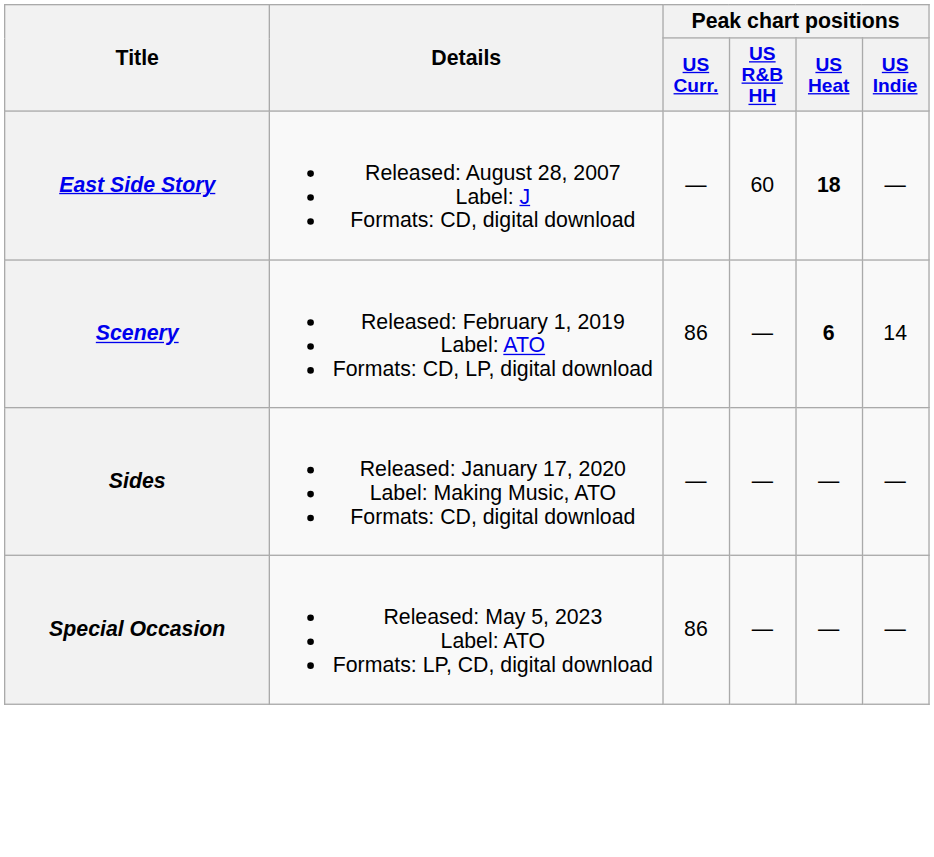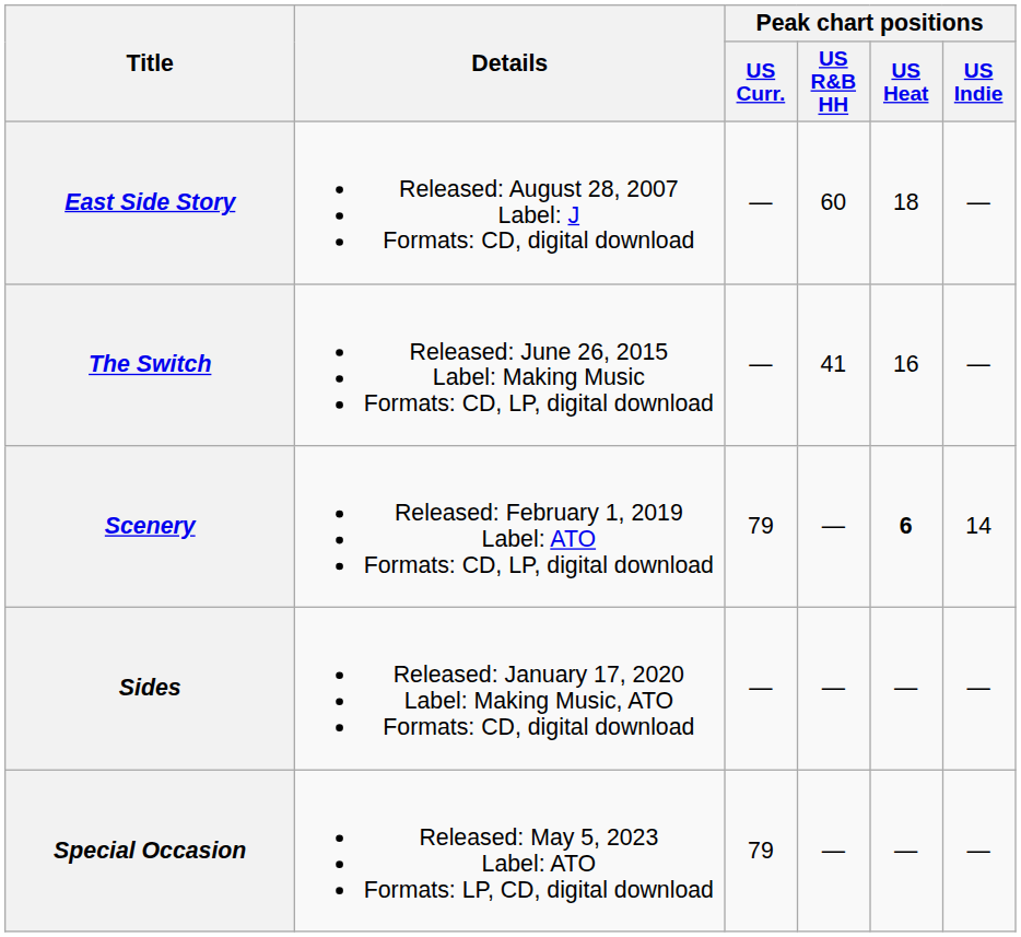 <table class="wikitable plainrowheaders" style="text-align:center;">
 <tr>
 <th scope="col" rowspan="2" style="width:12em;">Title</th>
 <th scope="col" rowspan="2" style="width:18em;">Details</th>
 <th scope="col" colspan="4">Peak chart positions</th>
 </tr>
 <tr>
 <th scope="col" style="width:3em;font-size:90%;"><a href='#'>US<br>Curr.</a><br></th>
 <th scope="col" style="width:3em;font-size:90%;"><a href='#'>US<br>R&B<br>HH</a><br></th>
 <th scope="col" style="width:3em;font-size:90%;"><a href='#'>US<br>Heat</a><br></th>
 <th scope="col" style="width:3em;font-size:90%;"><a href='#'>US<br>Indie</a><br></th>
 </tr>
 <tr>
 <th scope="row"><em><a href='#'>East Side Story</a></em></th>
 <td><br><ul><li>Released: August 28, 2007</li><li>Label: <a href='#'>J</a></li><li>Formats: CD, digital download</li></ul></td>
 <td>—</td>
 <td>60</td>
-<td><strong>18</strong></td>
+<td>18</td>
+<td>—</td>
+</tr>
+<tr>
+<th scope="row"><em><a href='#'>The Switch</a></em></th>
+<td><br><ul><li>Released: June 26, 2015</li><li>Label: Making Music</li><li>Formats: CD, LP, digital download</li></ul></td>
+<td>—</td>
+<td>41</td>
+<td>16</td>
 <td>—</td>
 </tr>
 <tr>
 <th scope="row"><em><a href='#'>Scenery</a></em></th>
 <td><br><ul><li>Released: February 1, 2019</li><li>Label: <a href='#'>ATO</a></li><li>Formats: CD, LP, digital download</li></ul></td>
-<td>86</td>
+<td>79</td>
 <td>—</td>
 <td><strong>6</strong></td>
 <td>14</td>
 </tr>
 <tr>
 <th scope="row"><em>Sides</em></th>
 <td><br><ul><li>Released: January 17, 2020</li><li>Label: Making Music, ATO</li><li>Formats: CD, digital download</li></ul></td>
 <td>—</td>
 <td>—</td>
 <td>—</td>
 <td>—</td>
 </tr>
 <tr>
 <th scope="row"><em>Special Occasion</em></th>
 <td><br><ul><li>Released: May 5, 2023</li><li>Label: ATO</li><li>Formats: LP, CD, digital download</li></ul></td>
-<td>86</td>
+<td>79</td>
 <td>—</td>
 <td>—</td>
 <td>—</td>
 </tr>
 </table>
